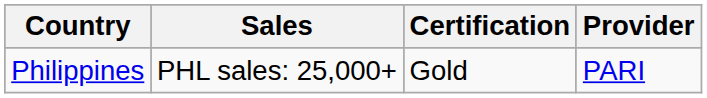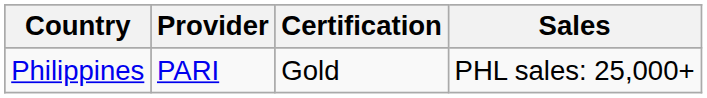 <table class="wikitable">
 <tr>
 <th>Country</th>
+<th>Provider</th>
+<th>Certification</th>
 <th>Sales</th>
-<th>Certification</th>
-<th>Provider</th>
 </tr>
 <tr>
 <td><a href='#'>Philippines</a></td>
+<td><a href='#'>PARI</a></td>
+<td>Gold </td>
 <td>PHL sales: 25,000+</td>
-<td>Gold </td>
-<td><a href='#'>PARI</a></td>
 </tr>
 </table>
